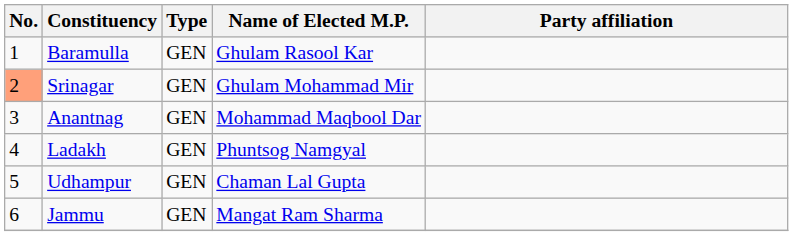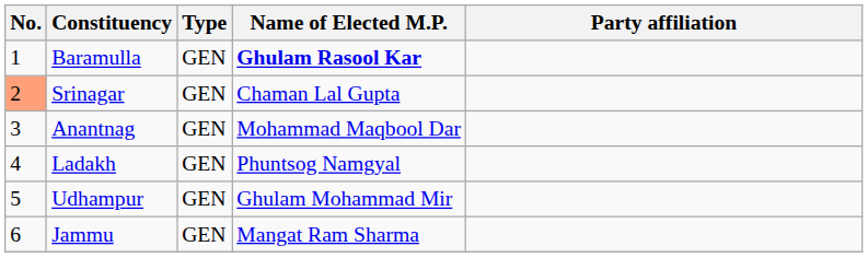 <table class="wikitable" style="font-size:95%;">
 <tr>
 <th>No.</th>
 <th>Constituency</th>
 <th>Type</th>
 <th>Name of Elected M.P.</th>
 <th colspan="2" style="width:18em">Party affiliation</th>
 </tr>
 <tr>
 <td>1</td>
 <td><a href='#'>Baramulla</a></td>
 <td>GEN</td>
-<td><a href='#'>Ghulam Rasool Kar</a></td>
+<td><strong><a href='#'>Ghulam Rasool Kar</a></strong></td>
 <td></td>
 </tr>
 <tr>
 <td style="background: lightsalmon;">2</td>
 <td><a href='#'>Srinagar</a></td>
 <td>GEN</td>
-<td><a href='#'>Ghulam Mohammad Mir</a></td>
+<td><a href='#'>Chaman Lal Gupta</a></td>
 </tr>
 <tr>
 <td>3</td>
 <td><a href='#'>Anantnag</a></td>
 <td>GEN</td>
 <td><a href='#'>Mohammad Maqbool Dar</a></td>
 <td></td>
 </tr>
 <tr>
 <td>4</td>
 <td><a href='#'>Ladakh</a></td>
 <td>GEN</td>
 <td><a href='#'>Phuntsog Namgyal</a></td>
 <td></td>
 </tr>
 <tr>
 <td>5</td>
 <td><a href='#'>Udhampur</a></td>
 <td>GEN</td>
-<td><a href='#'>Chaman Lal Gupta</a></td>
+<td><a href='#'>Ghulam Mohammad Mir</a></td>
 <td></td>
 </tr>
 <tr>
 <td>6</td>
 <td><a href='#'>Jammu</a></td>
 <td>GEN</td>
 <td><a href='#'>Mangat Ram Sharma</a></td>
 <td></td>
 </tr>
 <tr>
 </tr>
 </table>
